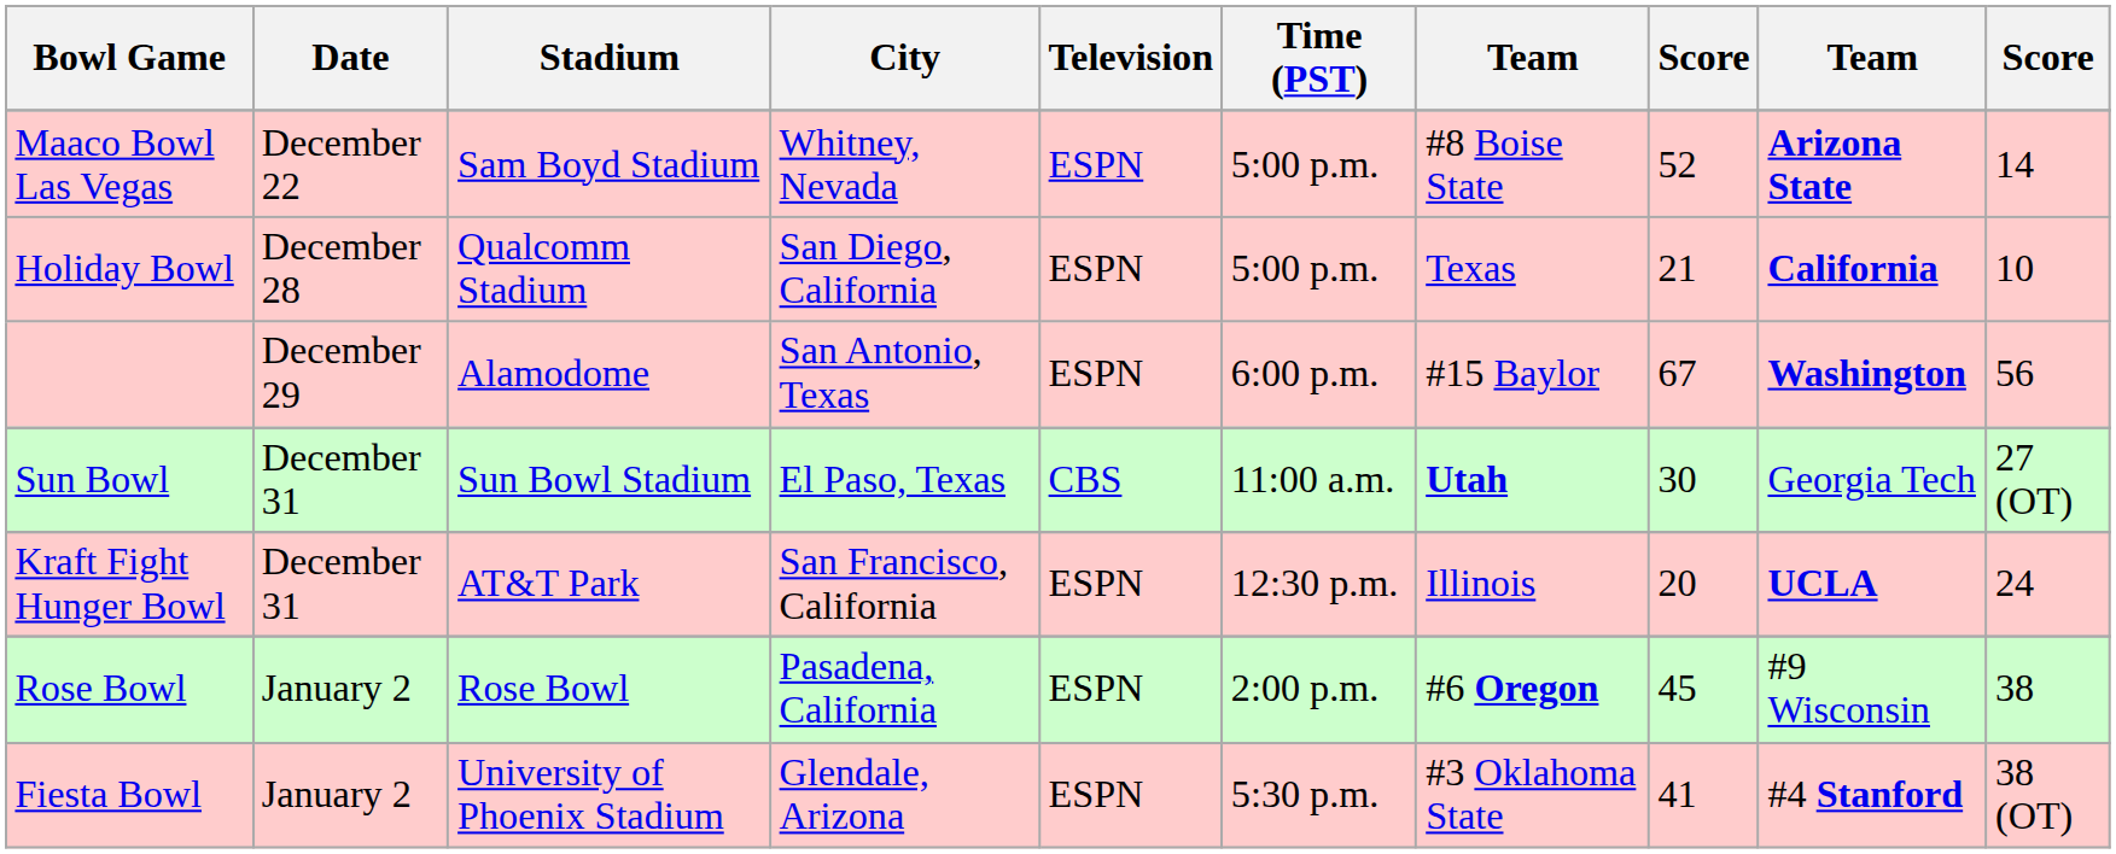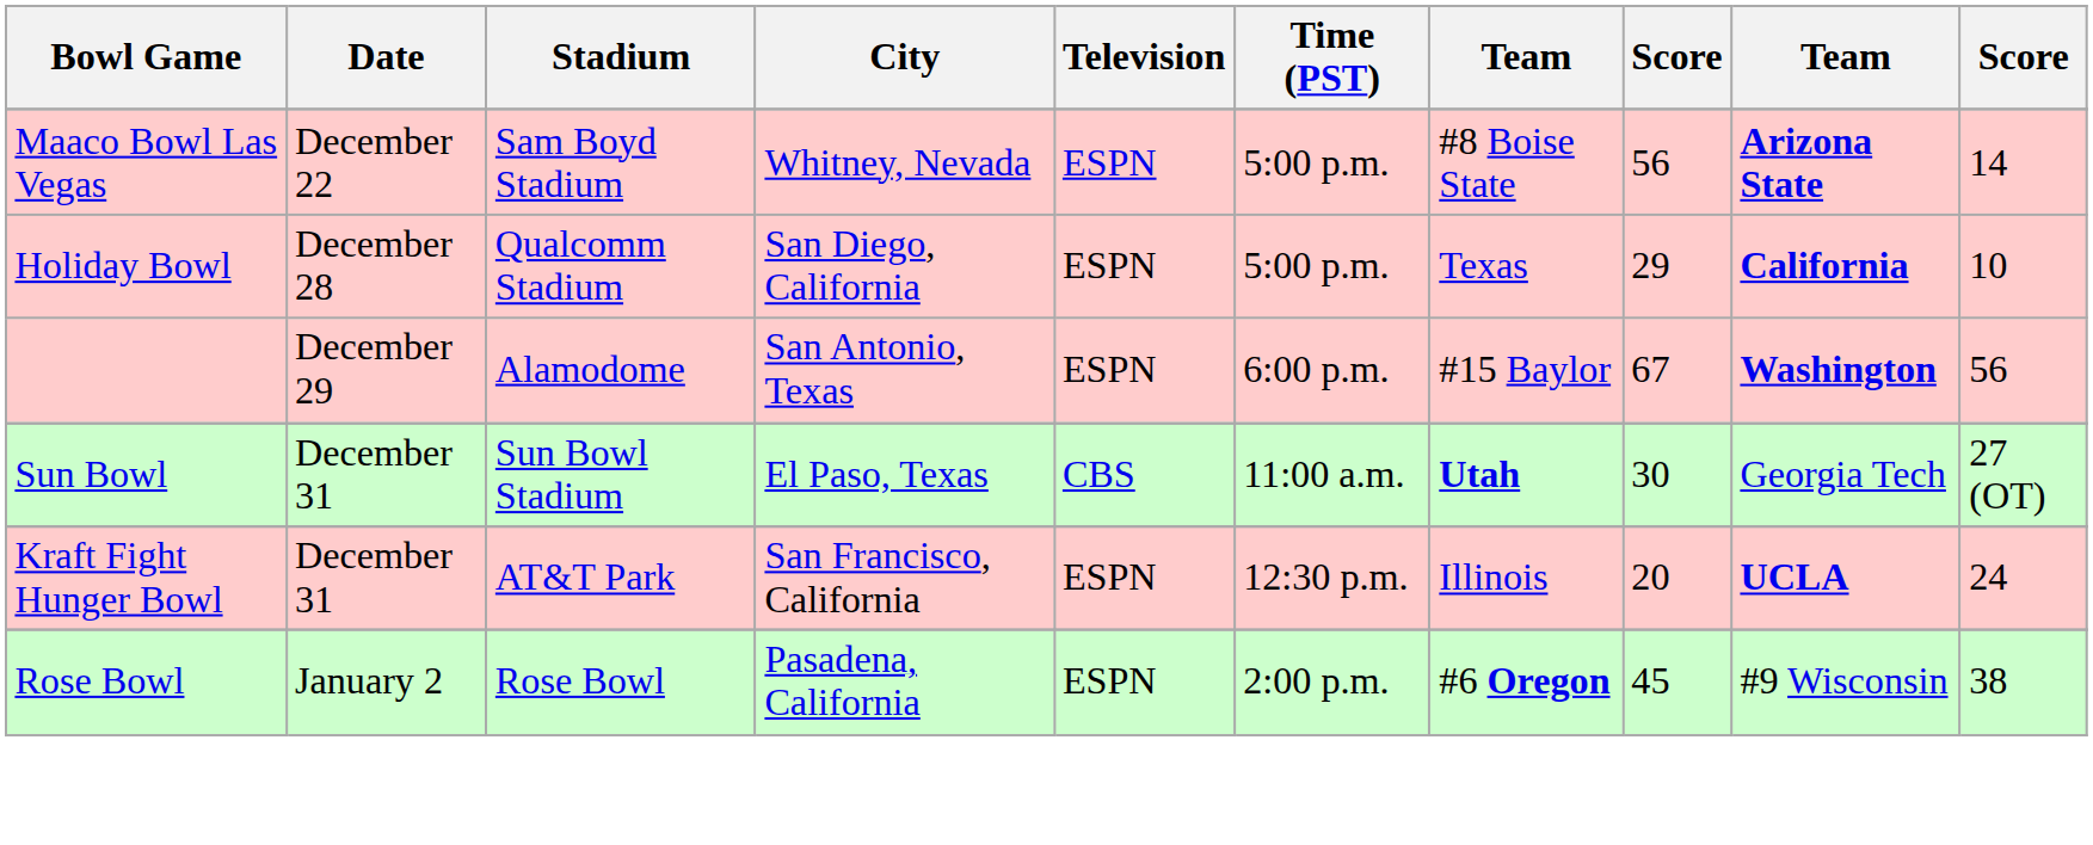 <table class="wikitable">
 <tr>
 <th>Bowl Game</th>
 <th>Date</th>
 <th>Stadium</th>
 <th>City</th>
 <th>Television</th>
 <th>Time (<a href='#'>PST</a>)</th>
 <th>Team</th>
 <th>Score</th>
 <th>Team</th>
 <th>Score</th>
 </tr>
 <tr>
 </tr>
 <tr bgcolor=#ffcccc>
 <td><a href='#'>Maaco Bowl Las Vegas</a></td>
 <td>December 22</td>
 <td><a href='#'>Sam Boyd Stadium</a></td>
 <td><a href='#'>Whitney, Nevada</a></td>
 <td><a href='#'>ESPN</a></td>
 <td>5:00 p.m.</td>
 <td>#8 <a href='#'>Boise State</a></td>
-<td>52</td>
+<td>56</td>
 <td><strong><a href='#'>Arizona State</a></strong></td>
 <td>14</td>
 </tr>
 <tr bgcolor=#ffcccc>
 <td><a href='#'>Holiday Bowl</a></td>
 <td>December 28</td>
 <td><a href='#'>Qualcomm Stadium</a></td>
 <td><a href='#'>San Diego</a>, <a href='#'>California</a></td>
 <td>ESPN</td>
 <td>5:00 p.m.</td>
 <td><a href='#'>Texas</a></td>
-<td>21</td>
+<td>29</td>
 <td><strong><a href='#'>California</a></strong></td>
 <td>10</td>
 </tr>
 <tr bgcolor=#ffcccc>
 <td></td>
 <td>December 29</td>
 <td><a href='#'>Alamodome</a></td>
 <td><a href='#'>San Antonio</a>, <a href='#'>Texas</a></td>
 <td>ESPN</td>
 <td>6:00 p.m.</td>
 <td>#15 <a href='#'>Baylor</a></td>
 <td>67</td>
 <td><strong><a href='#'>Washington</a></strong></td>
 <td>56</td>
 </tr>
 <tr>
 </tr>
 <tr bgcolor=#ccffcc>
 <td><a href='#'>Sun Bowl</a></td>
 <td>December 31</td>
 <td><a href='#'>Sun Bowl Stadium</a></td>
 <td><a href='#'>El Paso, Texas</a></td>
 <td><a href='#'>CBS</a></td>
 <td>11:00 a.m.</td>
 <td><strong><a href='#'>Utah</a></strong></td>
 <td>30</td>
 <td><a href='#'>Georgia Tech</a></td>
 <td>27 (OT)</td>
 </tr>
 <tr>
 </tr>
 <tr bgcolor=#ffcccc>
 <td><a href='#'>Kraft Fight Hunger Bowl</a></td>
 <td>December 31</td>
 <td><a href='#'>AT&T Park</a></td>
 <td><a href='#'>San Francisco</a>, California</td>
 <td>ESPN</td>
 <td>12:30 p.m.</td>
 <td><a href='#'>Illinois</a></td>
 <td>20</td>
 <td><strong><a href='#'>UCLA</a></strong></td>
 <td>24</td>
 </tr>
 <tr>
 </tr>
 <tr bgcolor=#ccffcc>
 <td><a href='#'>Rose Bowl</a></td>
 <td>January 2</td>
 <td><a href='#'>Rose Bowl</a></td>
 <td><a href='#'>Pasadena, California</a></td>
 <td>ESPN</td>
 <td>2:00 p.m.</td>
 <td>#6 <strong><a href='#'>Oregon</a></strong></td>
 <td>45</td>
 <td>#9 <a href='#'>Wisconsin</a></td>
 <td>38</td>
 </tr>
-<tr bgcolor=#ffcccc>
-<td><a href='#'>Fiesta Bowl</a></td>
-<td>January 2</td>
-<td><a href='#'>University of Phoenix Stadium</a></td>
-<td><a href='#'>Glendale, Arizona</a></td>
-<td>ESPN</td>
-<td>5:30 p.m.</td>
-<td>#3 <a href='#'>Oklahoma State</a></td>
-<td>41</td>
-<td>#4 <strong><a href='#'>Stanford</a></strong></td>
-<td>38 (OT)</td>
-</tr>
 </table>
